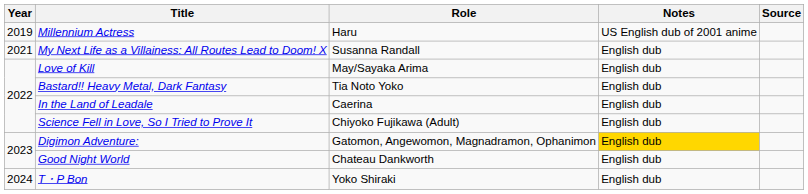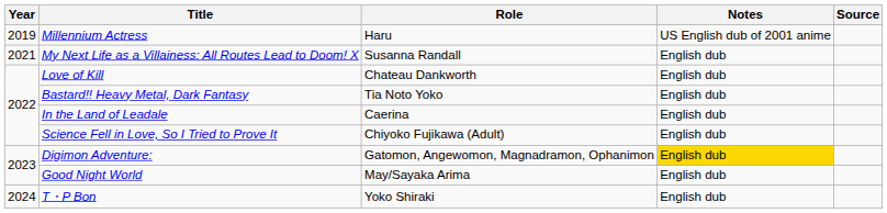 <table class="wikitable sortable">
 <tr>
 <th>Year</th>
 <th>Title</th>
 <th>Role</th>
 <th class="unsortable">Notes</th>
 <th>Source</th>
 </tr>
 <tr>
 <td>2019</td>
 <td><em><a href='#'>Millennium Actress</a></em></td>
 <td>Haru</td>
 <td>US English dub of 2001 anime</td>
 <td></td>
 </tr>
 <tr>
 <td>2021</td>
 <td><em><a href='#'>My Next Life as a Villainess: All Routes Lead to Doom! X</a></em></td>
 <td>Susanna Randall</td>
 <td>English dub</td>
 <td></td>
 </tr>
 <tr>
 <td rowspan="4">2022</td>
 <td><em><a href='#'>Love of Kill</a></em></td>
-<td>May/Sayaka Arima</td>
+<td>Chateau Dankworth</td>
 <td>English dub</td>
 <td></td>
 </tr>
 <tr>
 <td><em><a href='#'>Bastard!! Heavy Metal, Dark Fantasy</a></em></td>
 <td>Tia Noto Yoko</td>
 <td>English dub</td>
 <td></td>
 </tr>
 <tr>
 <td><em><a href='#'>In the Land of Leadale</a></em></td>
 <td>Caerina</td>
 <td>English dub</td>
 <td></td>
 </tr>
 <tr>
 <td><em><a href='#'>Science Fell in Love, So I Tried to Prove It</a></em></td>
 <td>Chiyoko Fujikawa (Adult)</td>
 <td>English dub</td>
 <td></td>
 </tr>
 <tr>
 <td rowspan="2">2023</td>
 <td><em><a href='#'>Digimon Adventure:</a></em></td>
 <td>Gatomon, Angewomon, Magnadramon, Ophanimon</td>
 <td style="background: gold;">English dub</td>
 </tr>
 <tr>
 <td><em><a href='#'>Good Night World</a></em></td>
-<td>Chateau Dankworth</td>
+<td>May/Sayaka Arima</td>
 <td>English dub</td>
 <td></td>
 </tr>
 <tr>
 <td>2024</td>
 <td><em><a href='#'>T・P Bon</a></em></td>
 <td>Yoko Shiraki</td>
 <td>English dub</td>
 </tr>
 </table>
